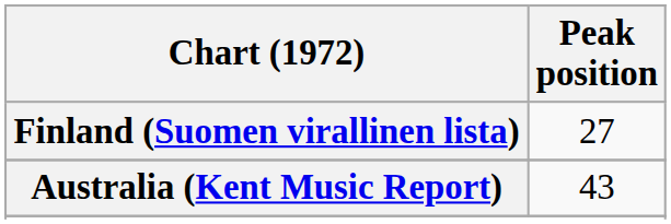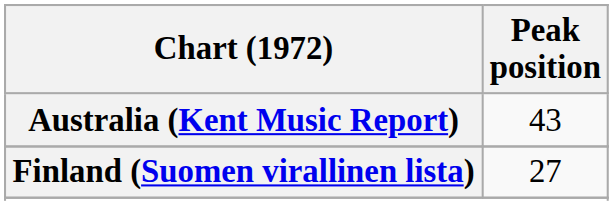 <table class="wikitable sortable plainrowheaders" style="text-align:center">
 <tr>
 <th scope="col">Chart (1972)</th>
 <th scope="col">Peak<br>position</th>
 </tr>
 <tr>
-<th scope="row">Finland (<a href='#'>Suomen virallinen lista</a>)</th>
-<td>27</td>
+<th scope="row">Australia (<a href='#'>Kent Music Report</a>)</th>
+<td>43</td>
 </tr>
 <tr>
 </tr>
 <tr>
 </tr>
 <tr>
-<th scope="row">Australia (<a href='#'>Kent Music Report</a>)</th>
-<td>43</td>
+<th scope="row">Finland (<a href='#'>Suomen virallinen lista</a>)</th>
+<td>27</td>
 </tr>
 <tr>
 </tr>
 <tr>
 </tr>
 <tr>
 </tr>
 <tr>
 </tr>
 <tr>
 </tr>
 </table>
